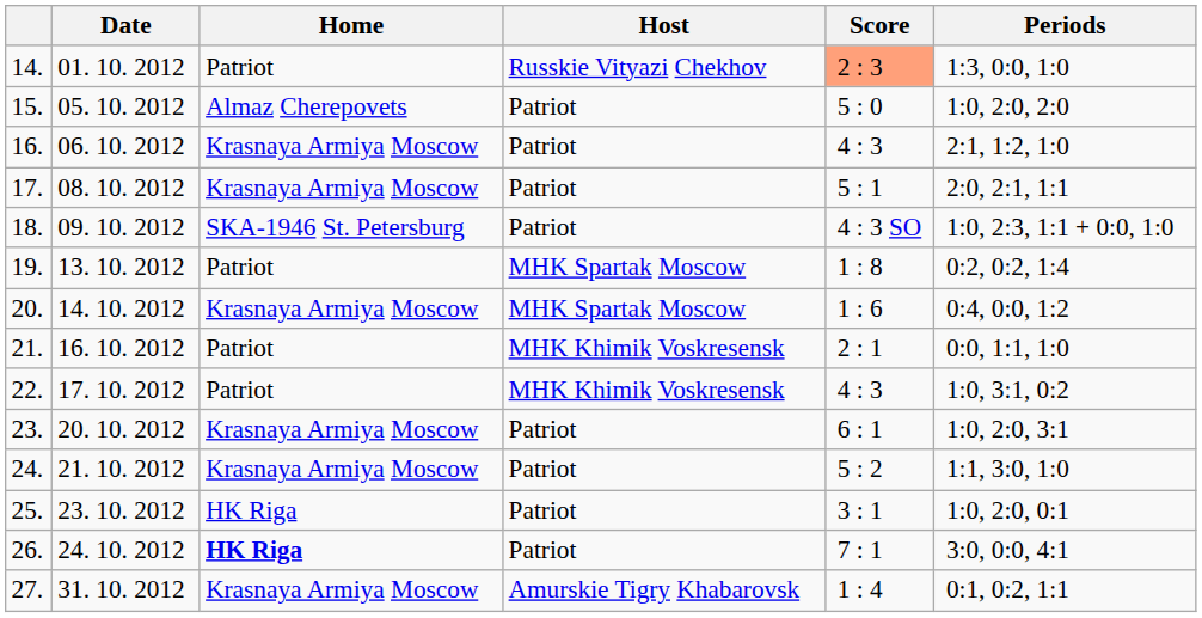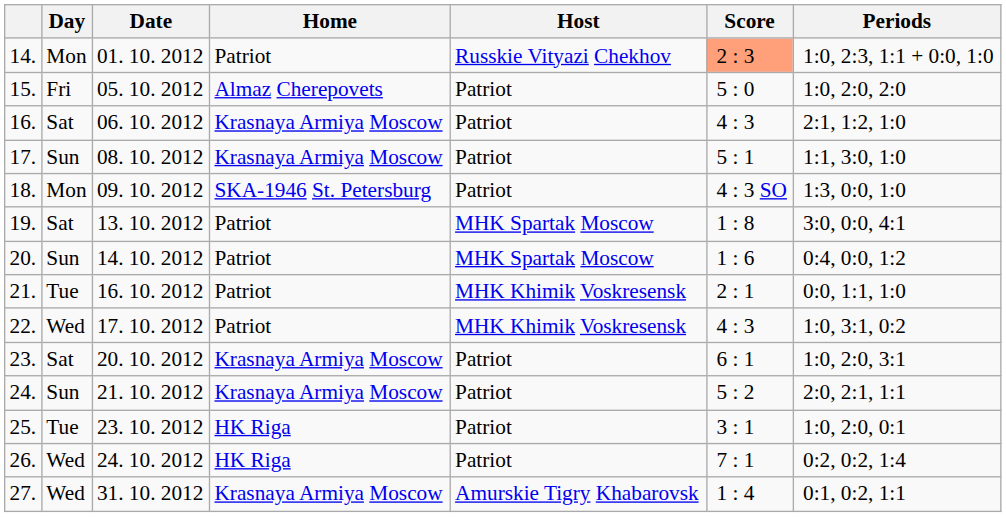 <table class="wikitable" width="750" style="font-size:100%;">
 <tr>
 <th></th>
+<th>Day</th>
 <th>Date</th>
 <th>Home</th>
 <th>Host</th>
 <th>Score</th>
 <th>Periods</th>
 </tr>
 <tr>
 <td>14.</td>
+<td>Mon</td>
 <td>01. 10. 2012</td>
 <td> Patriot</td>
 <td> <a href='#'>Russkie Vityazi</a> <a href='#'>Chekhov</a></td>
 <td style="background: lightsalmon;"> 2 : 3</td>
-<td> 1:3, 0:0, 1:0</td>
+<td> 1:0, 2:3, 1:1 + 0:0, 1:0</td>
 </tr>
 <tr>
 <td>15.</td>
+<td>Fri</td>
 <td>05. 10. 2012</td>
 <td> <a href='#'>Almaz</a> <a href='#'>Cherepovets</a></td>
 <td> Patriot</td>
 <td> 5 : 0</td>
 <td> 1:0, 2:0, 2:0</td>
 </tr>
 <tr>
 <td>16.</td>
+<td>Sat</td>
 <td>06. 10. 2012</td>
 <td> <a href='#'>Krasnaya Armiya</a> <a href='#'>Moscow</a></td>
 <td> Patriot</td>
 <td> 4 : 3</td>
 <td> 2:1, 1:2, 1:0</td>
 </tr>
 <tr>
 <td>17.</td>
+<td>Sun</td>
 <td>08. 10. 2012</td>
 <td> <a href='#'>Krasnaya Armiya</a> <a href='#'>Moscow</a></td>
 <td> Patriot</td>
 <td> 5 : 1</td>
-<td> 2:0, 2:1, 1:1</td>
+<td> 1:1, 3:0, 1:0</td>
 </tr>
 <tr>
 <td>18.</td>
+<td>Mon</td>
 <td>09. 10. 2012</td>
 <td> <a href='#'>SKA-1946</a> <a href='#'>St. Petersburg</a></td>
 <td> Patriot</td>
 <td> 4 : 3 <a href='#'>SO</a></td>
-<td> 1:0, 2:3, 1:1 + 0:0, 1:0</td>
+<td> 1:3, 0:0, 1:0</td>
 </tr>
 <tr>
 <td>19.</td>
+<td>Sat</td>
 <td>13. 10. 2012</td>
 <td> Patriot</td>
 <td> <a href='#'>MHK Spartak</a> <a href='#'>Moscow</a></td>
 <td> 1 : 8</td>
-<td> 0:2, 0:2, 1:4</td>
+<td> 3:0, 0:0, 4:1</td>
 </tr>
 <tr>
 <td>20.</td>
+<td>Sun</td>
 <td>14. 10. 2012</td>
-<td> <a href='#'>Krasnaya Armiya</a> <a href='#'>Moscow</a></td>
+<td> Patriot</td>
 <td> <a href='#'>MHK Spartak</a> <a href='#'>Moscow</a></td>
 <td> 1 : 6</td>
 <td> 0:4, 0:0, 1:2</td>
 </tr>
 <tr>
 <td>21.</td>
+<td>Tue</td>
 <td>16. 10. 2012</td>
 <td> Patriot</td>
 <td> <a href='#'>MHK Khimik</a> <a href='#'>Voskresensk</a></td>
 <td> 2 : 1</td>
 <td> 0:0, 1:1, 1:0</td>
 </tr>
 <tr>
 <td>22.</td>
+<td>Wed</td>
 <td>17. 10. 2012</td>
 <td> Patriot</td>
 <td> <a href='#'>MHK Khimik</a> <a href='#'>Voskresensk</a></td>
 <td> 4 : 3</td>
 <td> 1:0, 3:1, 0:2</td>
 </tr>
 <tr>
 <td>23.</td>
+<td>Sat</td>
 <td>20. 10. 2012</td>
 <td> <a href='#'>Krasnaya Armiya</a> <a href='#'>Moscow</a></td>
 <td> Patriot</td>
 <td> 6 : 1</td>
 <td> 1:0, 2:0, 3:1</td>
 </tr>
 <tr>
 <td>24.</td>
+<td>Sun</td>
 <td>21. 10. 2012</td>
 <td> <a href='#'>Krasnaya Armiya</a> <a href='#'>Moscow</a></td>
 <td> Patriot</td>
 <td> 5 : 2</td>
-<td> 1:1, 3:0, 1:0</td>
+<td> 2:0, 2:1, 1:1</td>
 </tr>
 <tr>
 <td>25.</td>
+<td>Tue</td>
 <td>23. 10. 2012</td>
 <td> <a href='#'>HK Riga</a></td>
 <td> Patriot</td>
 <td> 3 : 1</td>
 <td> 1:0, 2:0, 0:1</td>
 </tr>
 <tr>
 <td>26.</td>
+<td>Wed</td>
 <td>24. 10. 2012</td>
-<td><strong> <a href='#'>HK Riga</a></strong></td>
+<td> <a href='#'>HK Riga</a></td>
 <td> Patriot</td>
 <td> 7 : 1</td>
-<td> 3:0, 0:0, 4:1</td>
+<td> 0:2, 0:2, 1:4</td>
 </tr>
 <tr>
 <td>27.</td>
+<td>Wed</td>
 <td>31. 10. 2012</td>
 <td> <a href='#'>Krasnaya Armiya</a> <a href='#'>Moscow</a></td>
 <td> <a href='#'>Amurskie Tigry</a> <a href='#'>Khabarovsk</a></td>
 <td> 1 : 4</td>
 <td> 0:1, 0:2, 1:1</td>
 </tr>
 </table>
